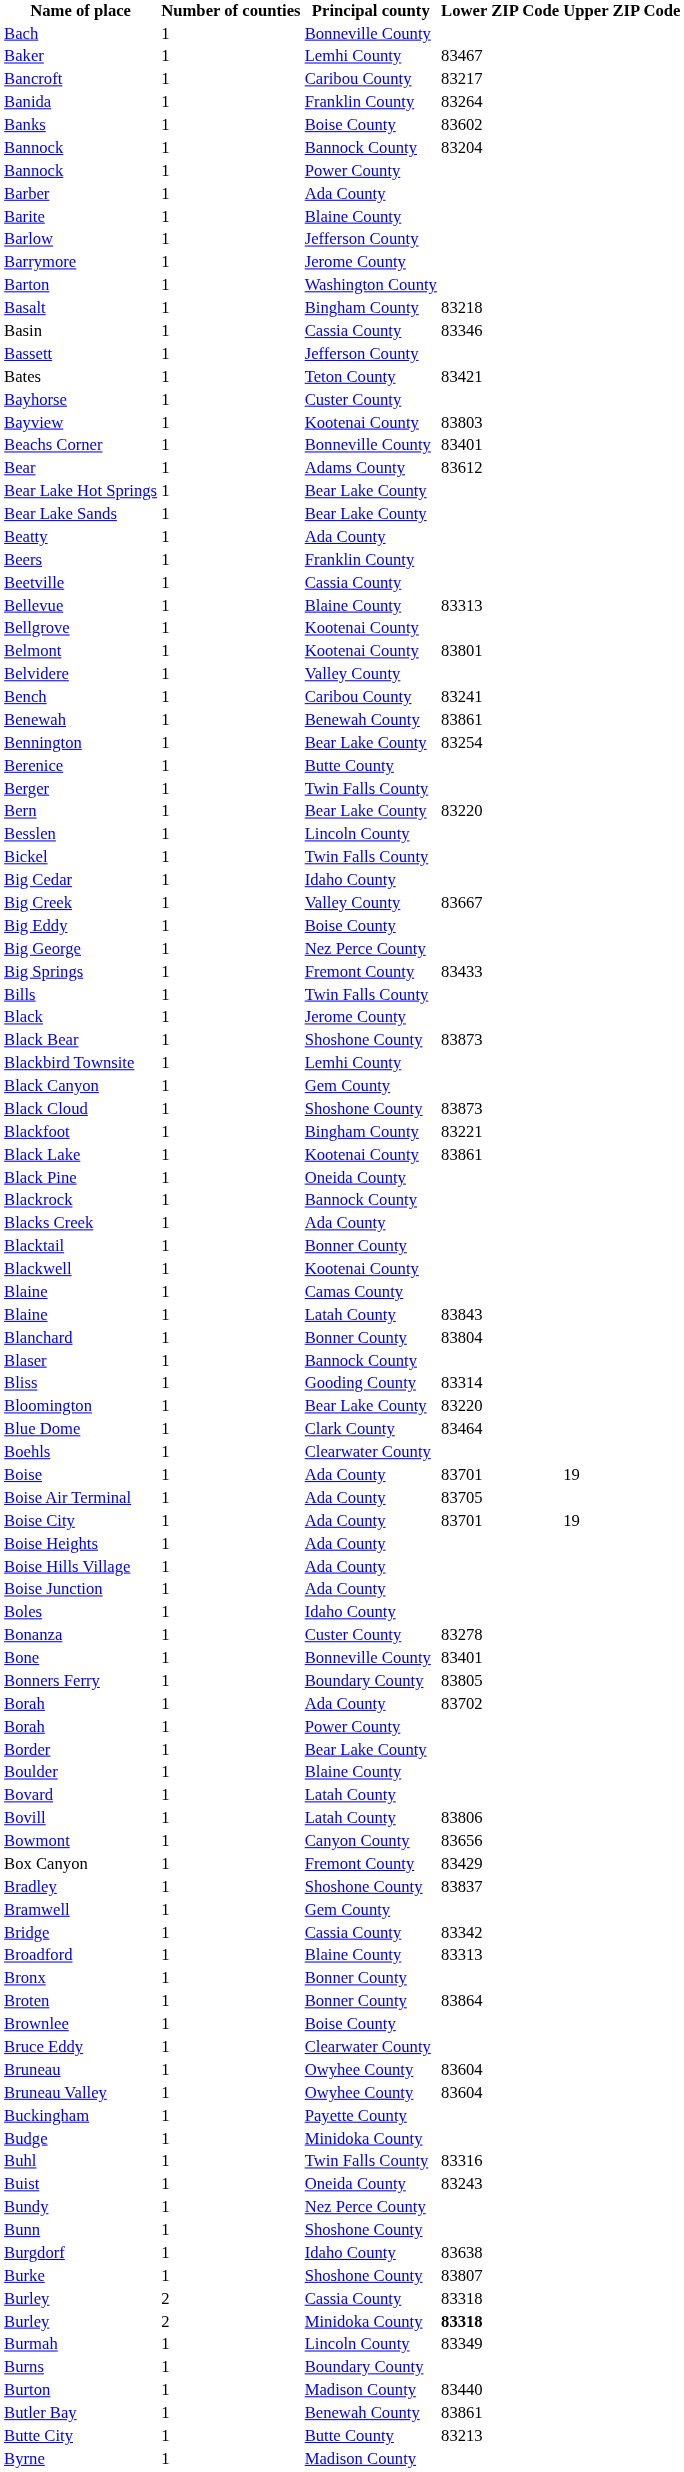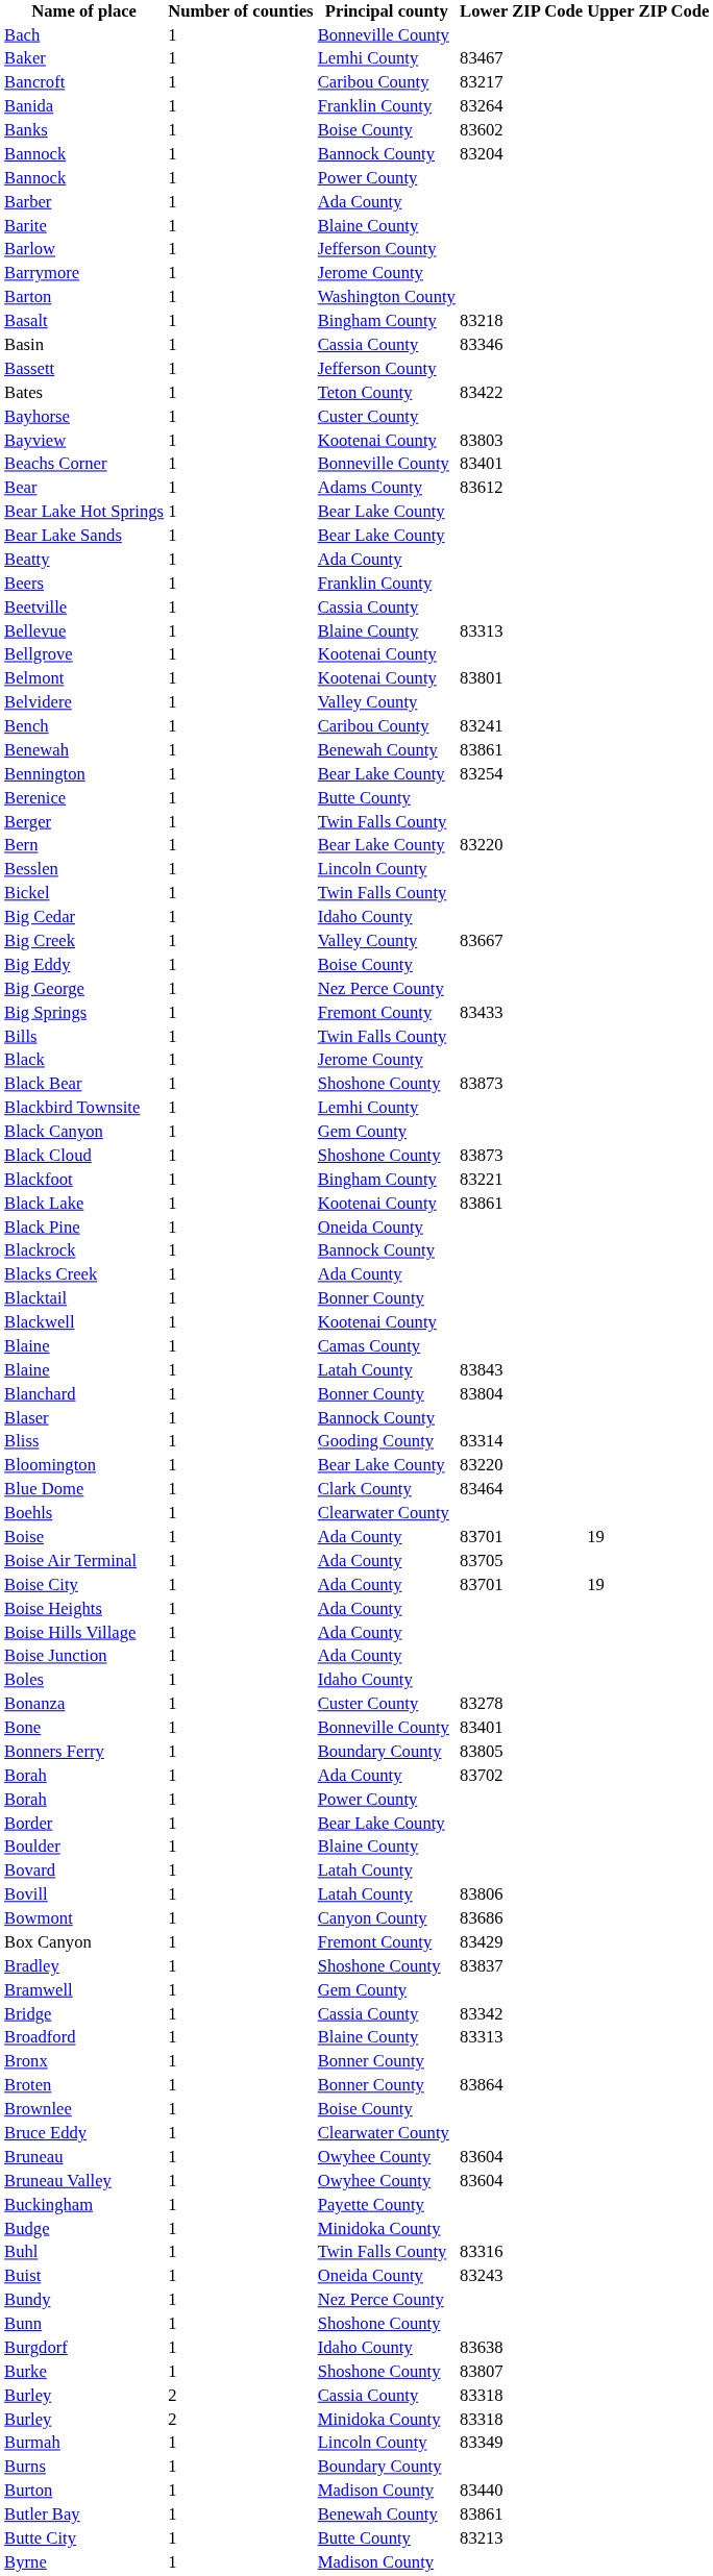 <table>
 <tr>
 <th>Name of place</th>
 <th>Number of counties</th>
 <th>Principal county</th>
 <th>Lower ZIP Code</th>
 <th>Upper ZIP Code</th>
 </tr>
 <tr --->
 <td><a href='#'>Bach</a></td>
 <td>1</td>
 <td><a href='#'>Bonneville County</a></td>
 <td> </td>
 <td> </td>
 </tr>
 <tr --->
 <td><a href='#'>Baker</a></td>
 <td>1</td>
 <td><a href='#'>Lemhi County</a></td>
 <td>83467</td>
 <td> </td>
 </tr>
 <tr --->
 <td><a href='#'>Bancroft</a></td>
 <td>1</td>
 <td><a href='#'>Caribou County</a></td>
 <td>83217</td>
 <td> </td>
 </tr>
 <tr --->
 <td><a href='#'>Banida</a></td>
 <td>1</td>
 <td><a href='#'>Franklin County</a></td>
 <td>83264</td>
 <td> </td>
 </tr>
 <tr --->
 <td><a href='#'>Banks</a></td>
 <td>1</td>
 <td><a href='#'>Boise County</a></td>
 <td>83602</td>
 <td> </td>
 </tr>
 <tr --->
 <td><a href='#'>Bannock</a></td>
 <td>1</td>
 <td><a href='#'>Bannock County</a></td>
 <td>83204</td>
 <td> </td>
 </tr>
 <tr --->
 <td><a href='#'>Bannock</a></td>
 <td>1</td>
 <td><a href='#'>Power County</a></td>
 <td> </td>
 <td> </td>
 </tr>
 <tr --->
 <td><a href='#'>Barber</a></td>
 <td>1</td>
 <td><a href='#'>Ada County</a></td>
 <td> </td>
 <td> </td>
 </tr>
 <tr --->
 <td><a href='#'>Barite</a></td>
 <td>1</td>
 <td><a href='#'>Blaine County</a></td>
 <td> </td>
 <td> </td>
 </tr>
 <tr --->
 <td><a href='#'>Barlow</a></td>
 <td>1</td>
 <td><a href='#'>Jefferson County</a></td>
 <td> </td>
 <td> </td>
 </tr>
 <tr --->
 <td><a href='#'>Barrymore</a></td>
 <td>1</td>
 <td><a href='#'>Jerome County</a></td>
 <td> </td>
 <td> </td>
 </tr>
 <tr --->
 <td><a href='#'>Barton</a></td>
 <td>1</td>
 <td><a href='#'>Washington County</a></td>
 <td> </td>
 <td> </td>
 </tr>
 <tr --->
 <td><a href='#'>Basalt</a></td>
 <td>1</td>
 <td><a href='#'>Bingham County</a></td>
 <td>83218</td>
 <td> </td>
 </tr>
 <tr --->
 <td>Basin</td>
 <td>1</td>
 <td><a href='#'>Cassia County</a></td>
 <td>83346</td>
 <td> </td>
 </tr>
 <tr --->
 <td><a href='#'>Bassett</a></td>
 <td>1</td>
 <td><a href='#'>Jefferson County</a></td>
 <td> </td>
 <td> </td>
 </tr>
 <tr --->
 <td>Bates</td>
 <td>1</td>
 <td><a href='#'>Teton County</a></td>
-<td>83421</td>
+<td>83422</td>
 <td> </td>
 </tr>
 <tr --->
 <td><a href='#'>Bayhorse</a></td>
 <td>1</td>
 <td><a href='#'>Custer County</a></td>
 <td> </td>
 <td> </td>
 </tr>
 <tr --->
 <td><a href='#'>Bayview</a></td>
 <td>1</td>
 <td><a href='#'>Kootenai County</a></td>
 <td>83803</td>
 <td> </td>
 </tr>
 <tr --->
 <td><a href='#'>Beachs Corner</a></td>
 <td>1</td>
 <td><a href='#'>Bonneville County</a></td>
 <td>83401</td>
 <td> </td>
 </tr>
 <tr --->
 <td><a href='#'>Bear</a></td>
 <td>1</td>
 <td><a href='#'>Adams County</a></td>
 <td>83612</td>
 <td> </td>
 </tr>
 <tr --->
 <td><a href='#'>Bear Lake Hot Springs</a></td>
 <td>1</td>
 <td><a href='#'>Bear Lake County</a></td>
 <td> </td>
 <td> </td>
 </tr>
 <tr --->
 <td><a href='#'>Bear Lake Sands</a></td>
 <td>1</td>
 <td><a href='#'>Bear Lake County</a></td>
 <td> </td>
 <td> </td>
 </tr>
 <tr --->
 <td><a href='#'>Beatty</a></td>
 <td>1</td>
 <td><a href='#'>Ada County</a></td>
 <td> </td>
 <td> </td>
 </tr>
 <tr --->
 <td><a href='#'>Beers</a></td>
 <td>1</td>
 <td><a href='#'>Franklin County</a></td>
 <td> </td>
 <td> </td>
 </tr>
 <tr --->
 <td><a href='#'>Beetville</a></td>
 <td>1</td>
 <td><a href='#'>Cassia County</a></td>
 <td> </td>
 <td> </td>
 </tr>
 <tr --->
 <td><a href='#'>Bellevue</a></td>
 <td>1</td>
 <td><a href='#'>Blaine County</a></td>
 <td>83313</td>
 <td> </td>
 </tr>
 <tr --->
 <td><a href='#'>Bellgrove</a></td>
 <td>1</td>
 <td><a href='#'>Kootenai County</a></td>
 <td> </td>
 <td> </td>
 </tr>
 <tr --->
 <td><a href='#'>Belmont</a></td>
 <td>1</td>
 <td><a href='#'>Kootenai County</a></td>
 <td>83801</td>
 <td> </td>
 </tr>
 <tr --->
 <td><a href='#'>Belvidere</a></td>
 <td>1</td>
 <td><a href='#'>Valley County</a></td>
 <td> </td>
 <td> </td>
 </tr>
 <tr --->
 <td><a href='#'>Bench</a></td>
 <td>1</td>
 <td><a href='#'>Caribou County</a></td>
 <td>83241</td>
 <td> </td>
 </tr>
 <tr --->
 <td><a href='#'>Benewah</a></td>
 <td>1</td>
 <td><a href='#'>Benewah County</a></td>
 <td>83861</td>
 <td> </td>
 </tr>
 <tr --->
 <td><a href='#'>Bennington</a></td>
 <td>1</td>
 <td><a href='#'>Bear Lake County</a></td>
 <td>83254</td>
 <td> </td>
 </tr>
 <tr --->
 <td><a href='#'>Berenice</a></td>
 <td>1</td>
 <td><a href='#'>Butte County</a></td>
 <td> </td>
 <td> </td>
 </tr>
 <tr --->
 <td><a href='#'>Berger</a></td>
 <td>1</td>
 <td><a href='#'>Twin Falls County</a></td>
 <td> </td>
 <td> </td>
 </tr>
 <tr --->
 <td><a href='#'>Bern</a></td>
 <td>1</td>
 <td><a href='#'>Bear Lake County</a></td>
 <td>83220</td>
 <td> </td>
 </tr>
 <tr --->
 <td><a href='#'>Besslen</a></td>
 <td>1</td>
 <td><a href='#'>Lincoln County</a></td>
 <td> </td>
 <td> </td>
 </tr>
 <tr --->
 <td><a href='#'>Bickel</a></td>
 <td>1</td>
 <td><a href='#'>Twin Falls County</a></td>
 <td> </td>
 <td> </td>
 </tr>
 <tr --->
 <td><a href='#'>Big Cedar</a></td>
 <td>1</td>
 <td><a href='#'>Idaho County</a></td>
 <td> </td>
 <td> </td>
 </tr>
 <tr --->
 <td><a href='#'>Big Creek</a></td>
 <td>1</td>
 <td><a href='#'>Valley County</a></td>
 <td>83667</td>
 <td> </td>
 </tr>
 <tr --->
 <td><a href='#'>Big Eddy</a></td>
 <td>1</td>
 <td><a href='#'>Boise County</a></td>
 <td> </td>
 <td> </td>
 </tr>
 <tr --->
 <td><a href='#'>Big George</a></td>
 <td>1</td>
 <td><a href='#'>Nez Perce County</a></td>
 <td> </td>
 <td> </td>
 </tr>
 <tr --->
 <td><a href='#'>Big Springs</a></td>
 <td>1</td>
 <td><a href='#'>Fremont County</a></td>
 <td>83433</td>
 <td> </td>
 </tr>
 <tr --->
 <td><a href='#'>Bills</a></td>
 <td>1</td>
 <td><a href='#'>Twin Falls County</a></td>
 <td> </td>
 <td> </td>
 </tr>
 <tr --->
 <td><a href='#'>Black</a></td>
 <td>1</td>
 <td><a href='#'>Jerome County</a></td>
 <td> </td>
 <td> </td>
 </tr>
 <tr --->
 <td><a href='#'>Black Bear</a></td>
 <td>1</td>
 <td><a href='#'>Shoshone County</a></td>
 <td>83873</td>
 <td> </td>
 </tr>
 <tr --->
 <td><a href='#'>Blackbird Townsite</a></td>
 <td>1</td>
 <td><a href='#'>Lemhi County</a></td>
 <td> </td>
 <td> </td>
 </tr>
 <tr --->
 <td><a href='#'>Black Canyon</a></td>
 <td>1</td>
 <td><a href='#'>Gem County</a></td>
 <td> </td>
 <td> </td>
 </tr>
 <tr --->
 <td><a href='#'>Black Cloud</a></td>
 <td>1</td>
 <td><a href='#'>Shoshone County</a></td>
 <td>83873</td>
 <td> </td>
 </tr>
 <tr --->
 <td><a href='#'>Blackfoot</a></td>
 <td>1</td>
 <td><a href='#'>Bingham County</a></td>
 <td>83221</td>
 <td> </td>
 </tr>
 <tr --->
 <td><a href='#'>Black Lake</a></td>
 <td>1</td>
 <td><a href='#'>Kootenai County</a></td>
 <td>83861</td>
 <td> </td>
 </tr>
 <tr --->
 <td><a href='#'>Black Pine</a></td>
 <td>1</td>
 <td><a href='#'>Oneida County</a></td>
 <td> </td>
 <td> </td>
 </tr>
 <tr --->
 <td><a href='#'>Blackrock</a></td>
 <td>1</td>
 <td><a href='#'>Bannock County</a></td>
 <td> </td>
 <td> </td>
 </tr>
 <tr --->
 <td><a href='#'>Blacks Creek</a></td>
 <td>1</td>
 <td><a href='#'>Ada County</a></td>
 <td> </td>
 <td> </td>
 </tr>
 <tr --->
 <td><a href='#'>Blacktail</a></td>
 <td>1</td>
 <td><a href='#'>Bonner County</a></td>
 <td> </td>
 <td> </td>
 </tr>
 <tr --->
 <td><a href='#'>Blackwell</a></td>
 <td>1</td>
 <td><a href='#'>Kootenai County</a></td>
 <td> </td>
 <td> </td>
 </tr>
 <tr --->
 <td><a href='#'>Blaine</a></td>
 <td>1</td>
 <td><a href='#'>Camas County</a></td>
 <td> </td>
 <td> </td>
 </tr>
 <tr --->
 <td><a href='#'>Blaine</a></td>
 <td>1</td>
 <td><a href='#'>Latah County</a></td>
 <td>83843</td>
 <td> </td>
 </tr>
 <tr --->
 <td><a href='#'>Blanchard</a></td>
 <td>1</td>
 <td><a href='#'>Bonner County</a></td>
 <td>83804</td>
 <td> </td>
 </tr>
 <tr --->
 <td><a href='#'>Blaser</a></td>
 <td>1</td>
 <td><a href='#'>Bannock County</a></td>
 <td> </td>
 <td> </td>
 </tr>
 <tr --->
 <td><a href='#'>Bliss</a></td>
 <td>1</td>
 <td><a href='#'>Gooding County</a></td>
 <td>83314</td>
 <td> </td>
 </tr>
 <tr --->
 <td><a href='#'>Bloomington</a></td>
 <td>1</td>
 <td><a href='#'>Bear Lake County</a></td>
 <td>83220</td>
 <td> </td>
 </tr>
 <tr --->
 <td><a href='#'>Blue Dome</a></td>
 <td>1</td>
 <td><a href='#'>Clark County</a></td>
 <td>83464</td>
 <td> </td>
 </tr>
 <tr --->
 <td><a href='#'>Boehls</a></td>
 <td>1</td>
 <td><a href='#'>Clearwater County</a></td>
 <td> </td>
 <td> </td>
 </tr>
 <tr --->
 <td><a href='#'>Boise</a></td>
 <td>1</td>
 <td><a href='#'>Ada County</a></td>
 <td>83701</td>
 <td>19</td>
 </tr>
 <tr --->
 <td><a href='#'>Boise Air Terminal</a></td>
 <td>1</td>
 <td><a href='#'>Ada County</a></td>
 <td>83705</td>
 <td> </td>
 </tr>
 <tr --->
 <td><a href='#'>Boise City</a></td>
 <td>1</td>
 <td><a href='#'>Ada County</a></td>
 <td>83701</td>
 <td>19</td>
 </tr>
 <tr --->
 <td><a href='#'>Boise Heights</a></td>
 <td>1</td>
 <td><a href='#'>Ada County</a></td>
 <td> </td>
 <td> </td>
 </tr>
 <tr --->
 <td><a href='#'>Boise Hills Village</a></td>
 <td>1</td>
 <td><a href='#'>Ada County</a></td>
 <td> </td>
 <td> </td>
 </tr>
 <tr --->
 <td><a href='#'>Boise Junction</a></td>
 <td>1</td>
 <td><a href='#'>Ada County</a></td>
 <td> </td>
 <td> </td>
 </tr>
 <tr --->
 <td><a href='#'>Boles</a></td>
 <td>1</td>
 <td><a href='#'>Idaho County</a></td>
 <td> </td>
 <td> </td>
 </tr>
 <tr --->
 <td><a href='#'>Bonanza</a></td>
 <td>1</td>
 <td><a href='#'>Custer County</a></td>
 <td>83278</td>
 <td> </td>
 </tr>
 <tr --->
 <td><a href='#'>Bone</a></td>
 <td>1</td>
 <td><a href='#'>Bonneville County</a></td>
 <td>83401</td>
 <td> </td>
 </tr>
 <tr --->
 <td><a href='#'>Bonners Ferry</a></td>
 <td>1</td>
 <td><a href='#'>Boundary County</a></td>
 <td>83805</td>
 <td> </td>
 </tr>
 <tr --->
 <td><a href='#'>Borah</a></td>
 <td>1</td>
 <td><a href='#'>Ada County</a></td>
 <td>83702</td>
 <td> </td>
 </tr>
 <tr --->
 <td><a href='#'>Borah</a></td>
 <td>1</td>
 <td><a href='#'>Power County</a></td>
 <td> </td>
 <td> </td>
 </tr>
 <tr --->
 <td><a href='#'>Border</a></td>
 <td>1</td>
 <td><a href='#'>Bear Lake County</a></td>
 <td> </td>
 <td> </td>
 </tr>
 <tr --->
 <td><a href='#'>Boulder</a></td>
 <td>1</td>
 <td><a href='#'>Blaine County</a></td>
 <td> </td>
 <td> </td>
 </tr>
 <tr --->
 <td><a href='#'>Bovard</a></td>
 <td>1</td>
 <td><a href='#'>Latah County</a></td>
 <td> </td>
 <td> </td>
 </tr>
 <tr --->
 <td><a href='#'>Bovill</a></td>
 <td>1</td>
 <td><a href='#'>Latah County</a></td>
 <td>83806</td>
 <td> </td>
 </tr>
 <tr --->
 <td><a href='#'>Bowmont</a></td>
 <td>1</td>
 <td><a href='#'>Canyon County</a></td>
-<td>83656</td>
+<td>83686</td>
 <td> </td>
 </tr>
 <tr --->
 <td>Box Canyon</td>
 <td>1</td>
 <td><a href='#'>Fremont County</a></td>
 <td>83429</td>
 <td> </td>
 </tr>
 <tr --->
 <td><a href='#'>Bradley</a></td>
 <td>1</td>
 <td><a href='#'>Shoshone County</a></td>
 <td>83837</td>
 <td> </td>
 </tr>
 <tr --->
 <td><a href='#'>Bramwell</a></td>
 <td>1</td>
 <td><a href='#'>Gem County</a></td>
 <td> </td>
 <td> </td>
 </tr>
 <tr --->
 <td><a href='#'>Bridge</a></td>
 <td>1</td>
 <td><a href='#'>Cassia County</a></td>
 <td>83342</td>
 <td> </td>
 </tr>
 <tr --->
 <td><a href='#'>Broadford</a></td>
 <td>1</td>
 <td><a href='#'>Blaine County</a></td>
 <td>83313</td>
 <td> </td>
 </tr>
 <tr --->
 <td><a href='#'>Bronx</a></td>
 <td>1</td>
 <td><a href='#'>Bonner County</a></td>
 <td> </td>
 <td> </td>
 </tr>
 <tr --->
 <td><a href='#'>Broten</a></td>
 <td>1</td>
 <td><a href='#'>Bonner County</a></td>
 <td>83864</td>
 <td> </td>
 </tr>
 <tr --->
 <td><a href='#'>Brownlee</a></td>
 <td>1</td>
 <td><a href='#'>Boise County</a></td>
 <td> </td>
 <td> </td>
 </tr>
 <tr --->
 <td><a href='#'>Bruce Eddy</a></td>
 <td>1</td>
 <td><a href='#'>Clearwater County</a></td>
 <td> </td>
 <td> </td>
 </tr>
 <tr --->
 <td><a href='#'>Bruneau</a></td>
 <td>1</td>
 <td><a href='#'>Owyhee County</a></td>
 <td>83604</td>
 <td> </td>
 </tr>
 <tr --->
 <td><a href='#'>Bruneau Valley</a></td>
 <td>1</td>
 <td><a href='#'>Owyhee County</a></td>
 <td>83604</td>
 <td> </td>
 </tr>
 <tr --->
 <td><a href='#'>Buckingham</a></td>
 <td>1</td>
 <td><a href='#'>Payette County</a></td>
 <td> </td>
 <td> </td>
 </tr>
 <tr --->
 <td><a href='#'>Budge</a></td>
 <td>1</td>
 <td><a href='#'>Minidoka County</a></td>
 <td> </td>
 <td> </td>
 </tr>
 <tr --->
 <td><a href='#'>Buhl</a></td>
 <td>1</td>
 <td><a href='#'>Twin Falls County</a></td>
 <td>83316</td>
 <td> </td>
 </tr>
 <tr --->
 <td><a href='#'>Buist</a></td>
 <td>1</td>
 <td><a href='#'>Oneida County</a></td>
 <td>83243</td>
 <td> </td>
 </tr>
 <tr --->
 <td><a href='#'>Bundy</a></td>
 <td>1</td>
 <td><a href='#'>Nez Perce County</a></td>
 <td> </td>
 <td> </td>
 </tr>
 <tr --->
 <td><a href='#'>Bunn</a></td>
 <td>1</td>
 <td><a href='#'>Shoshone County</a></td>
 <td> </td>
 <td> </td>
 </tr>
 <tr --->
 <td><a href='#'>Burgdorf</a></td>
 <td>1</td>
 <td><a href='#'>Idaho County</a></td>
 <td>83638</td>
 <td> </td>
 </tr>
 <tr --->
 <td><a href='#'>Burke</a></td>
 <td>1</td>
 <td><a href='#'>Shoshone County</a></td>
 <td>83807</td>
 <td> </td>
 </tr>
 <tr --->
 <td><a href='#'>Burley</a></td>
 <td>2</td>
 <td><a href='#'>Cassia County</a></td>
 <td>83318</td>
 <td> </td>
 </tr>
 <tr --->
 <td><a href='#'>Burley</a></td>
 <td>2</td>
 <td><a href='#'>Minidoka County</a></td>
-<td><strong>83318</strong></td>
+<td>83318</td>
 <td> </td>
 </tr>
 <tr --->
 <td><a href='#'>Burmah</a></td>
 <td>1</td>
 <td><a href='#'>Lincoln County</a></td>
 <td>83349</td>
 <td> </td>
 </tr>
 <tr --->
 <td><a href='#'>Burns</a></td>
 <td>1</td>
 <td><a href='#'>Boundary County</a></td>
 <td> </td>
 <td> </td>
 </tr>
 <tr --->
 <td><a href='#'>Burton</a></td>
 <td>1</td>
 <td><a href='#'>Madison County</a></td>
 <td>83440</td>
 <td> </td>
 </tr>
 <tr --->
 <td><a href='#'>Butler Bay</a></td>
 <td>1</td>
 <td><a href='#'>Benewah County</a></td>
 <td>83861</td>
 <td> </td>
 </tr>
 <tr --->
 <td><a href='#'>Butte City</a></td>
 <td>1</td>
 <td><a href='#'>Butte County</a></td>
 <td>83213</td>
 <td> </td>
 </tr>
 <tr --->
 <td><a href='#'>Byrne</a></td>
 <td>1</td>
 <td><a href='#'>Madison County</a></td>
 <td> </td>
 <td> </td>
 </tr>
 <tr --->
 </tr>
 </table>
